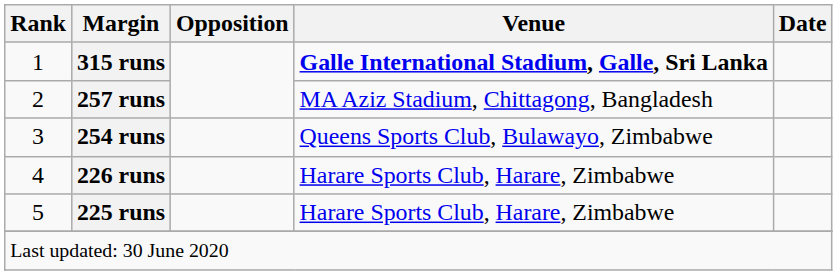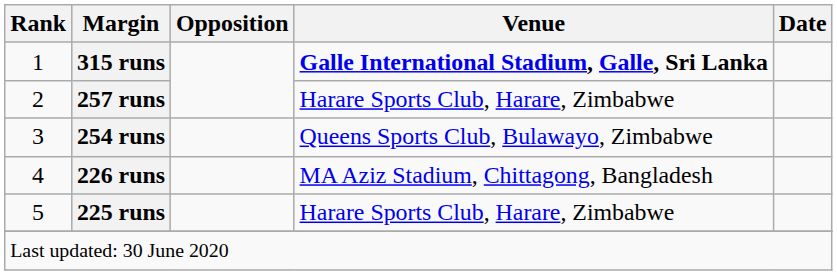 <table class="wikitable plainrowheaders sortable">
 <tr>
 <th scope=col>Rank</th>
 <th scope=col>Margin</th>
 <th scope=col>Opposition</th>
 <th scope=col>Venue</th>
 <th scope=col>Date</th>
 </tr>
 <tr>
 <td align=center>1</td>
 <th scope=row style="text-align:center;">315 runs</th>
 <td rowspan=2></td>
 <td><strong><a href='#'>Galle International Stadium</a>, <a href='#'>Galle</a>, Sri Lanka</strong></td>
 <td></td>
 </tr>
 <tr>
 <td align=center>2</td>
 <th scope=row style=text-align:center;>257 runs</th>
-<td><a href='#'>MA Aziz Stadium</a>, <a href='#'>Chittagong</a>, Bangladesh</td>
+<td><a href='#'>Harare Sports Club</a>, <a href='#'>Harare</a>, Zimbabwe</td>
 <td></td>
 </tr>
 <tr>
 <td align=center>3</td>
 <th scope=row style=text-align:center;>254 runs</th>
 <td></td>
 <td><a href='#'>Queens Sports Club</a>, <a href='#'>Bulawayo</a>, Zimbabwe</td>
 <td></td>
 </tr>
 <tr>
 <td align=center>4</td>
 <th scope=row style=text-align:center;>226 runs</th>
 <td></td>
-<td><a href='#'>Harare Sports Club</a>, <a href='#'>Harare</a>, Zimbabwe</td>
+<td><a href='#'>MA Aziz Stadium</a>, <a href='#'>Chittagong</a>, Bangladesh</td>
 <td></td>
 </tr>
 <tr>
 <td align=center>5</td>
 <th scope=row style=text-align:center;>225 runs</th>
 <td></td>
 <td><a href='#'>Harare Sports Club</a>, <a href='#'>Harare</a>, Zimbabwe</td>
 <td></td>
 </tr>
 <tr>
 </tr>
 <tr class=sortbottom>
 <td colspan=5><small>Last updated: 30 June 2020</small></td>
 </tr>
 </table>
